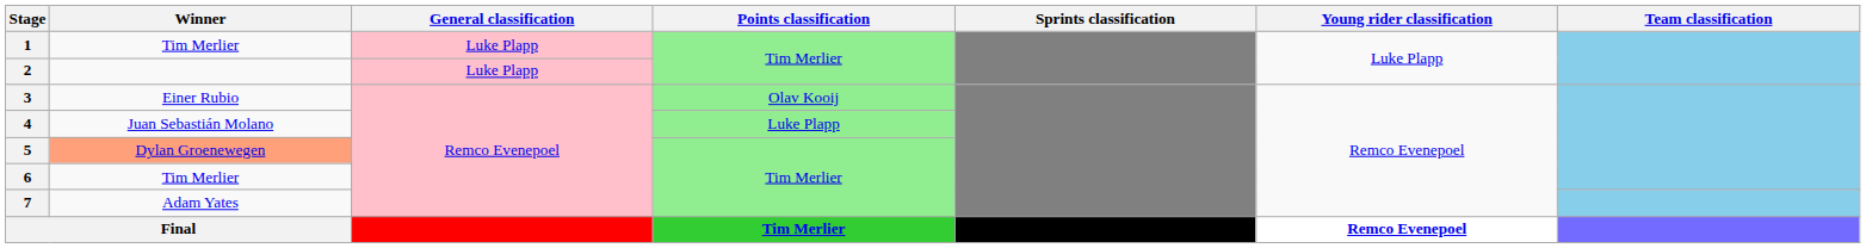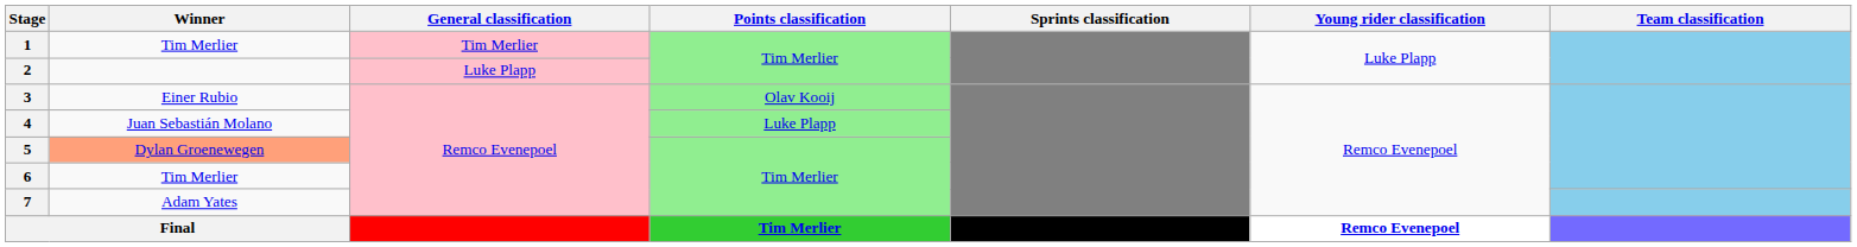 <table class="wikitable" style="text-align: center; font-size:smaller;">
 <tr style="background:#efefef;">
 <th style="width:1%;">Stage</th>
 <th style="width:16.5%;">Winner</th>
 <th style="width:16.5%;"><a href='#'>General classification</a><br></th>
 <th style="width:16.5%;"><a href='#'>Points classification</a><br></th>
 <th style="width:16.5%;">Sprints classification<br></th>
 <th style="width:16.5%;"><a href='#'>Young rider classification</a><br></th>
 <th style="width:16.5%;"><a href='#'>Team classification</a></th>
 </tr>
 <tr>
 <th>1</th>
 <td><a href='#'>Tim Merlier</a></td>
-<td style="background:pink;"><a href='#'>Luke Plapp</a></td>
+<td style="background:pink;"><a href='#'>Tim Merlier</a></td>
 <td style="background:lightgreen;" rowspan=2><a href='#'>Tim Merlier</a></td>
 <td style="background:grey;" rowspan=2></td>
 <td style="background:offwhite;" rowspan=2><a href='#'>Luke Plapp</a></td>
 <td style="background:skyblue;" rowspan=2></td>
 </tr>
 <tr>
 <th>2</th>
 <td></td>
 <td style="background:pink;"><a href='#'>Luke Plapp</a></td>
 </tr>
 <tr>
 <th>3</th>
 <td><a href='#'>Einer Rubio</a></td>
 <td style="background:pink;" rowspan=5><a href='#'>Remco Evenepoel</a></td>
 <td style="background:lightgreen;"><a href='#'>Olav Kooij</a></td>
 <td style="background:grey;" rowspan=5></td>
 <td style="background:offwhite;" rowspan=5><a href='#'>Remco Evenepoel</a></td>
 <td style="background:skyblue;" rowspan=4></td>
 </tr>
 <tr>
 <th>4</th>
 <td><a href='#'>Juan Sebastián Molano</a></td>
 <td style="background:lightgreen;"><a href='#'>Luke Plapp</a></td>
 </tr>
 <tr>
 <th>5</th>
 <td style="background: lightsalmon;"><a href='#'>Dylan Groenewegen</a></td>
 <td style="background:lightgreen;" rowspan=3><a href='#'>Tim Merlier</a></td>
 </tr>
 <tr>
 <th>6</th>
 <td><a href='#'>Tim Merlier</a></td>
 </tr>
 <tr>
 <th>7</th>
 <td><a href='#'>Adam Yates</a></td>
 <td style="background:skyblue;"></td>
 </tr>
 <tr>
 <th colspan="2">Final</th>
 <th style="background:red;"></th>
 <th style="background:limegreen;"><a href='#'>Tim Merlier</a></th>
 <th style="background:black;"></th>
 <th style="background:white;"><a href='#'>Remco Evenepoel</a></th>
 <th style="background:#736aff;"></th>
 </tr>
 </table>
